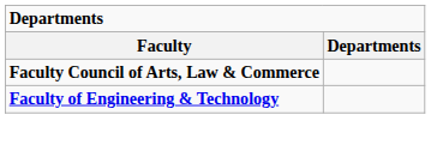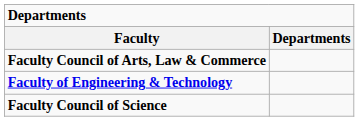 <table class="wikitable sortable">
 <tr>
 <td colspan="2"><strong>Departments</strong></td>
 </tr>
 <tr>
 <th>Faculty</th>
 <th>Departments</th>
 </tr>
 <tr>
 <td><strong>Faculty Council of Arts, Law & Commerce</strong></td>
 <td></td>
 </tr>
 <tr>
 <td><strong><a href='#'>Faculty of Engineering & Technology</a></strong></td>
 <td></td>
 </tr>
+<tr>
+<td><strong>Faculty Council of Science</strong></td>
+<td></td>
+</tr>
 </table>
